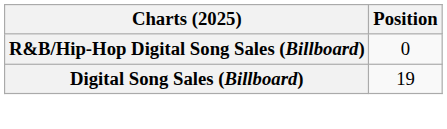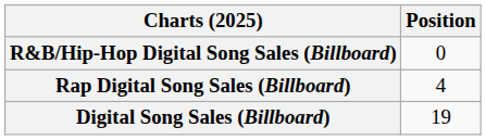 <table class="wikitable plainrowheaders" style="text-align:center">
 <tr>
 <th scope="col">Charts (2025)</th>
 <th scope="col">Position</th>
 </tr>
 <tr>
 <th scope="row">R&B/Hip-Hop Digital Song Sales (<em>Billboard</em>)</th>
 <td>0</td>
 </tr>
 <tr>
+<th scope="row">Rap Digital Song Sales (<em>Billboard</em>)</th>
+<td>4</td>
+</tr>
+<tr>
 <th scope="row">Digital Song Sales (<em>Billboard</em>)</th>
 <td>19</td>
 </tr>
 </table>
